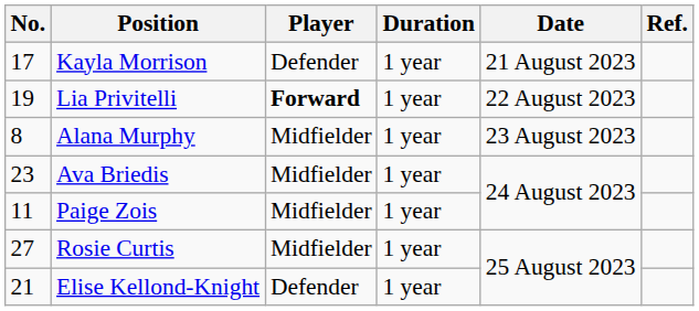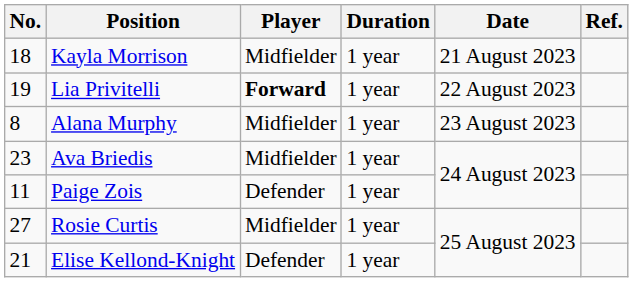 <table class="wikitable">
 <tr>
 <th scope="col">No.</th>
 <th scope="col">Position</th>
 <th scope="col">Player</th>
 <th scope="col">Duration</th>
 <th scope="col">Date</th>
 <th scope="col">Ref.</th>
 </tr>
 <tr>
-<td>17</td>
+<td>18</td>
 <td><a href='#'>Kayla Morrison</a></td>
-<td>Defender</td>
+<td>Midfielder</td>
 <td>1 year</td>
 <td>21 August 2023</td>
 <td></td>
 </tr>
 <tr>
 <td>19</td>
 <td><a href='#'>Lia Privitelli</a></td>
 <td><strong>Forward</strong></td>
 <td>1 year</td>
 <td>22 August 2023</td>
 <td></td>
 </tr>
 <tr>
 <td>8</td>
 <td><a href='#'>Alana Murphy</a></td>
 <td>Midfielder</td>
 <td>1 year</td>
 <td>23 August 2023</td>
 <td></td>
 </tr>
 <tr>
 <td>23</td>
 <td><a href='#'>Ava Briedis</a></td>
 <td>Midfielder</td>
 <td>1 year</td>
 <td rowspan="2">24 August 2023</td>
 <td></td>
 </tr>
 <tr>
 <td>11</td>
 <td><a href='#'>Paige Zois</a></td>
-<td>Midfielder</td>
+<td>Defender</td>
 <td>1 year</td>
 <td></td>
 </tr>
 <tr>
 <td>27</td>
 <td><a href='#'>Rosie Curtis</a></td>
 <td>Midfielder</td>
 <td>1 year</td>
 <td rowspan="2">25 August 2023</td>
 <td></td>
 </tr>
 <tr>
 <td>21</td>
 <td><a href='#'>Elise Kellond-Knight</a></td>
 <td>Defender</td>
 <td>1 year</td>
 <td></td>
 </tr>
 </table>
